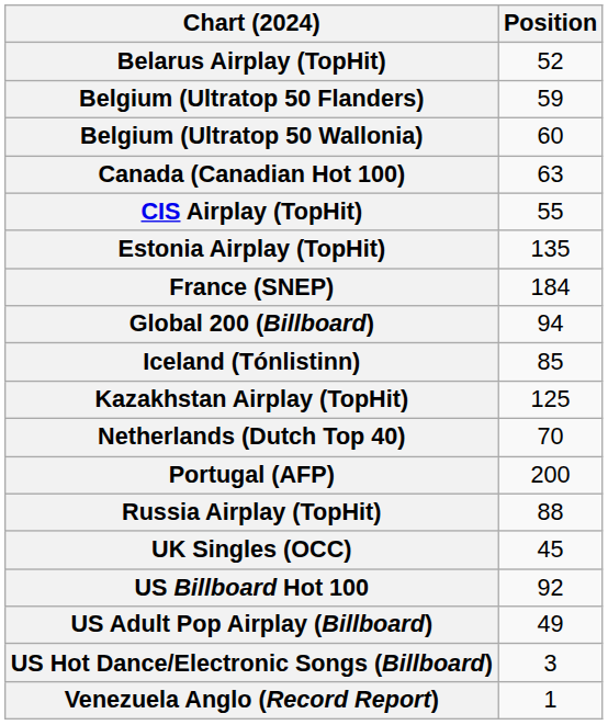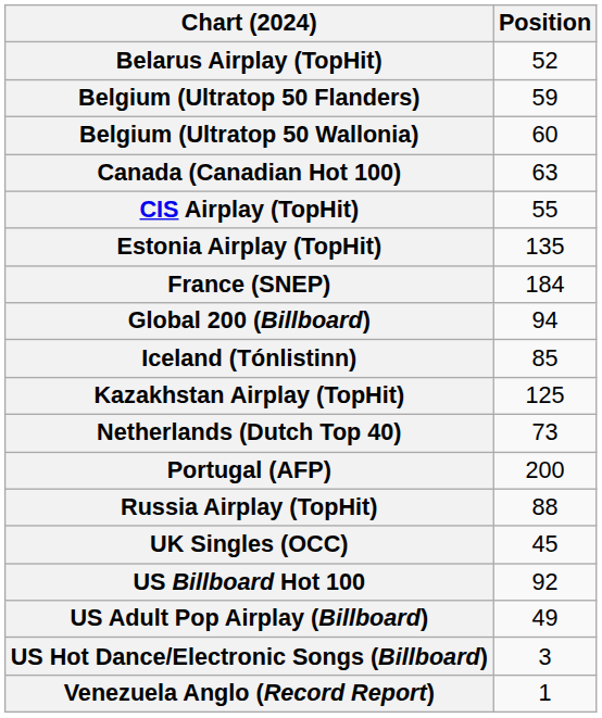 <table class="wikitable sortable plainrowheaders" style="text-align:center">
 <tr>
 <th scope="col">Chart (2024)</th>
 <th scope="col">Position</th>
 </tr>
 <tr>
 <th scope="row">Belarus Airplay (TopHit)</th>
 <td>52</td>
 </tr>
 <tr>
 <th scope="row">Belgium (Ultratop 50 Flanders)</th>
 <td>59</td>
 </tr>
 <tr>
 <th scope="row">Belgium (Ultratop 50 Wallonia)</th>
 <td>60</td>
 </tr>
 <tr>
 <th scope="row">Canada (Canadian Hot 100)</th>
 <td>63</td>
 </tr>
 <tr>
 <th scope="row"><a href='#'>CIS</a> Airplay (TopHit)</th>
 <td>55</td>
 </tr>
 <tr>
 <th scope="row">Estonia Airplay (TopHit)</th>
 <td>135</td>
 </tr>
 <tr>
 <th scope="row">France (SNEP)</th>
 <td>184</td>
 </tr>
 <tr>
 <th scope="row">Global 200 (<em>Billboard</em>)</th>
 <td>94</td>
 </tr>
 <tr>
 <th scope="row">Iceland (Tónlistinn)</th>
 <td>85</td>
 </tr>
 <tr>
 <th scope="row">Kazakhstan Airplay (TopHit)</th>
 <td>125</td>
 </tr>
 <tr>
 <th scope="row">Netherlands (Dutch Top 40)</th>
-<td>70</td>
+<td>73</td>
 </tr>
 <tr>
 <th scope="row">Portugal (AFP)</th>
 <td>200</td>
 </tr>
 <tr>
 <th scope="row">Russia Airplay (TopHit)</th>
 <td>88</td>
 </tr>
 <tr>
 <th scope="row">UK Singles (OCC)</th>
 <td>45</td>
 </tr>
 <tr>
 <th scope="row">US <em>Billboard</em> Hot 100</th>
 <td>92</td>
 </tr>
 <tr>
 <th scope="row">US Adult Pop Airplay (<em>Billboard</em>)</th>
 <td>49</td>
 </tr>
 <tr>
 <th scope="row">US Hot Dance/Electronic Songs (<em>Billboard</em>)</th>
 <td>3</td>
 </tr>
 <tr>
 <th scope="row">Venezuela Anglo (<em>Record Report</em>)</th>
 <td>1</td>
 </tr>
 </table>
